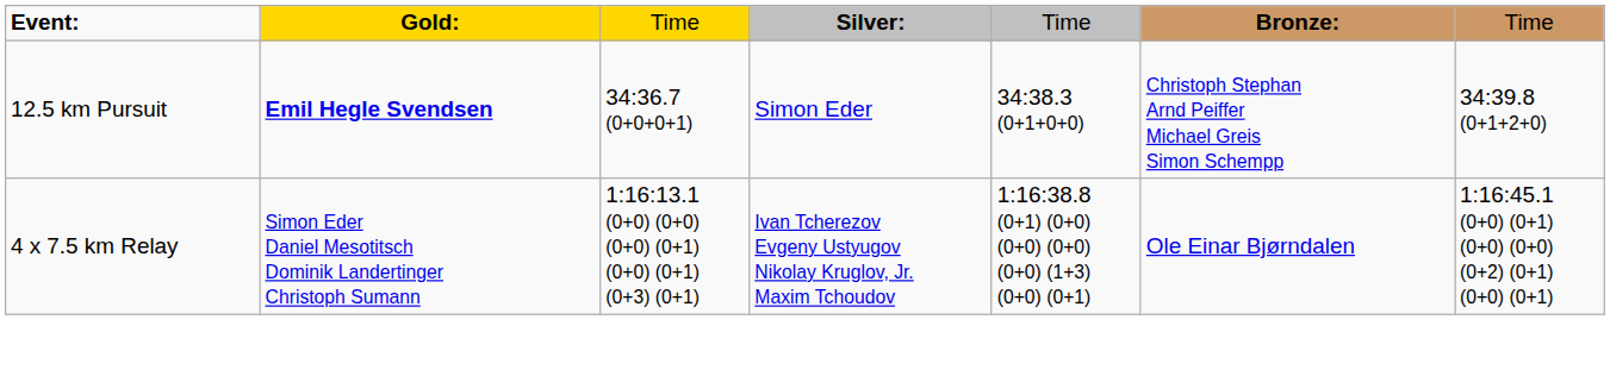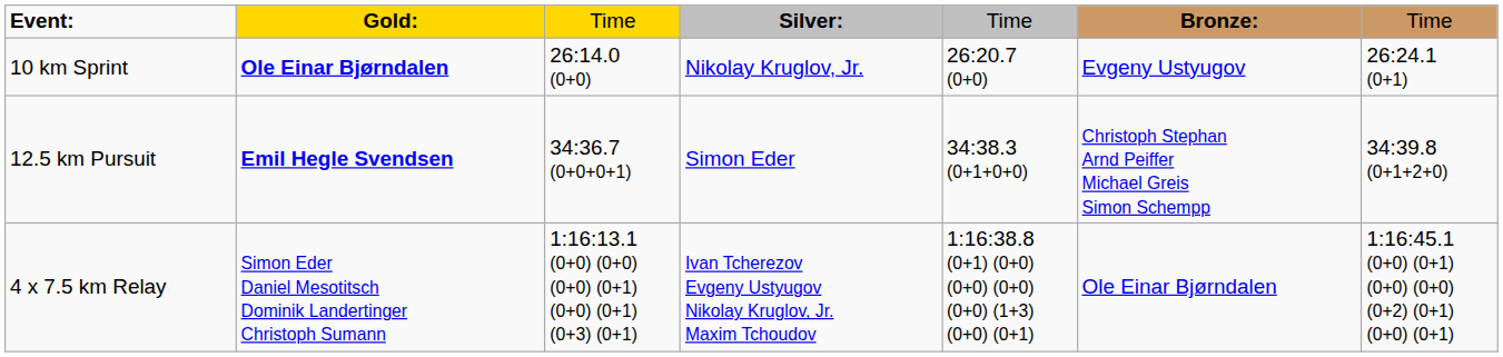 <table class="wikitable" width=90%>
 <tr>
 <td><strong>Event:</strong></td>
 <td style="text-align:center;background-color:gold;"><strong>Gold:</strong></td>
 <td style="text-align:center;background-color:gold;">Time</td>
 <td style="text-align:center;background-color:silver;"><strong>Silver:</strong></td>
 <td style="text-align:center;background-color:silver;">Time</td>
 <td style="text-align:center;background-color:#CC9966;"><strong>Bronze:</strong></td>
 <td style="text-align:center;background-color:#CC9966;">Time</td>
+</tr>
+<tr>
+<td>10 km Sprint<br></td>
+<td><strong><a href='#'>Ole Einar Bjørndalen</a></strong><br><small></small></td>
+<td>26:14.0<br><small>(0+0)</small></td>
+<td><a href='#'>Nikolay Kruglov, Jr.</a><br><small></small></td>
+<td>26:20.7<br><small>(0+0)</small></td>
+<td><a href='#'>Evgeny Ustyugov</a><br><small></small></td>
+<td>26:24.1<br><small>(0+1)</small></td>
 </tr>
 <tr>
 <td>12.5 km Pursuit<br></td>
 <td><strong><a href='#'>Emil Hegle Svendsen</a></strong><br><small></small></td>
 <td>34:36.7<br><small>(0+0+0+1)</small></td>
 <td><a href='#'>Simon Eder</a><br><small></small></td>
 <td>34:38.3<br><small>(0+1+0+0)</small></td>
 <td>  <br><small><a href='#'>Christoph Stephan</a><br><a href='#'>Arnd Peiffer</a><br><a href='#'>Michael Greis</a><br><a href='#'>Simon Schempp</a></small></td>
 <td>34:39.8<br><small>(0+1+2+0)</small></td>
 </tr>
 <tr>
 <td>4 x 7.5 km Relay<br></td>
 <td><strong></strong>  <br><small><a href='#'>Simon Eder</a><br><a href='#'>Daniel Mesotitsch</a><br><a href='#'>Dominik Landertinger</a><br><a href='#'>Christoph Sumann</a></small></td>
 <td>1:16:13.1 <br><small>(0+0) (0+0)<br>(0+0) (0+1)<br>(0+0) (0+1)<br>(0+3) (0+1)</small></td>
 <td>  <br><small><a href='#'>Ivan Tcherezov</a><br><a href='#'>Evgeny Ustyugov</a><br><a href='#'>Nikolay Kruglov, Jr.</a><br><a href='#'>Maxim Tchoudov</a></small></td>
 <td>1:16:38.8 <br><small>(0+1) (0+0)<br>(0+0) (0+0)<br>(0+0) (1+3)<br>(0+0) (0+1)</small></td>
 <td><a href='#'>Ole Einar Bjørndalen</a><br><small></small></td>
 <td>1:16:45.1 <br><small>(0+0) (0+1)<br>(0+0) (0+0)<br>(0+2) (0+1)<br>(0+0) (0+1)</small></td>
 </tr>
 </table>
